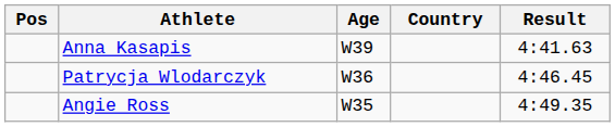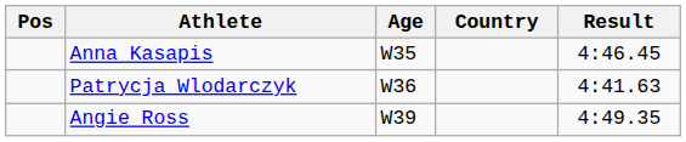 <table class="wikitable"  style="text-align:center; width:50%;">
 <tr>
 <th>Pos</th>
 <th>Athlete</th>
 <th>Age</th>
 <th>Country</th>
 <th>Result</th>
 </tr>
 <tr>
 <td align=center></td>
 <td align=left><a href='#'>Anna Kasapis</a></td>
-<td align=left>W39</td>
+<td align=left>W35</td>
 <td align=left></td>
-<td>4:41.63</td>
+<td>4:46.45</td>
 </tr>
 <tr>
 <td align=center></td>
 <td align=left><a href='#'>Patrycja Wlodarczyk</a></td>
 <td align=left>W36</td>
 <td align=left></td>
-<td>4:46.45</td>
+<td>4:41.63</td>
 </tr>
 <tr>
 <td align=center></td>
 <td align=left><a href='#'>Angie Ross</a></td>
-<td align=left>W35</td>
+<td align=left>W39</td>
 <td align=left></td>
 <td>4:49.35</td>
 </tr>
 </table>
